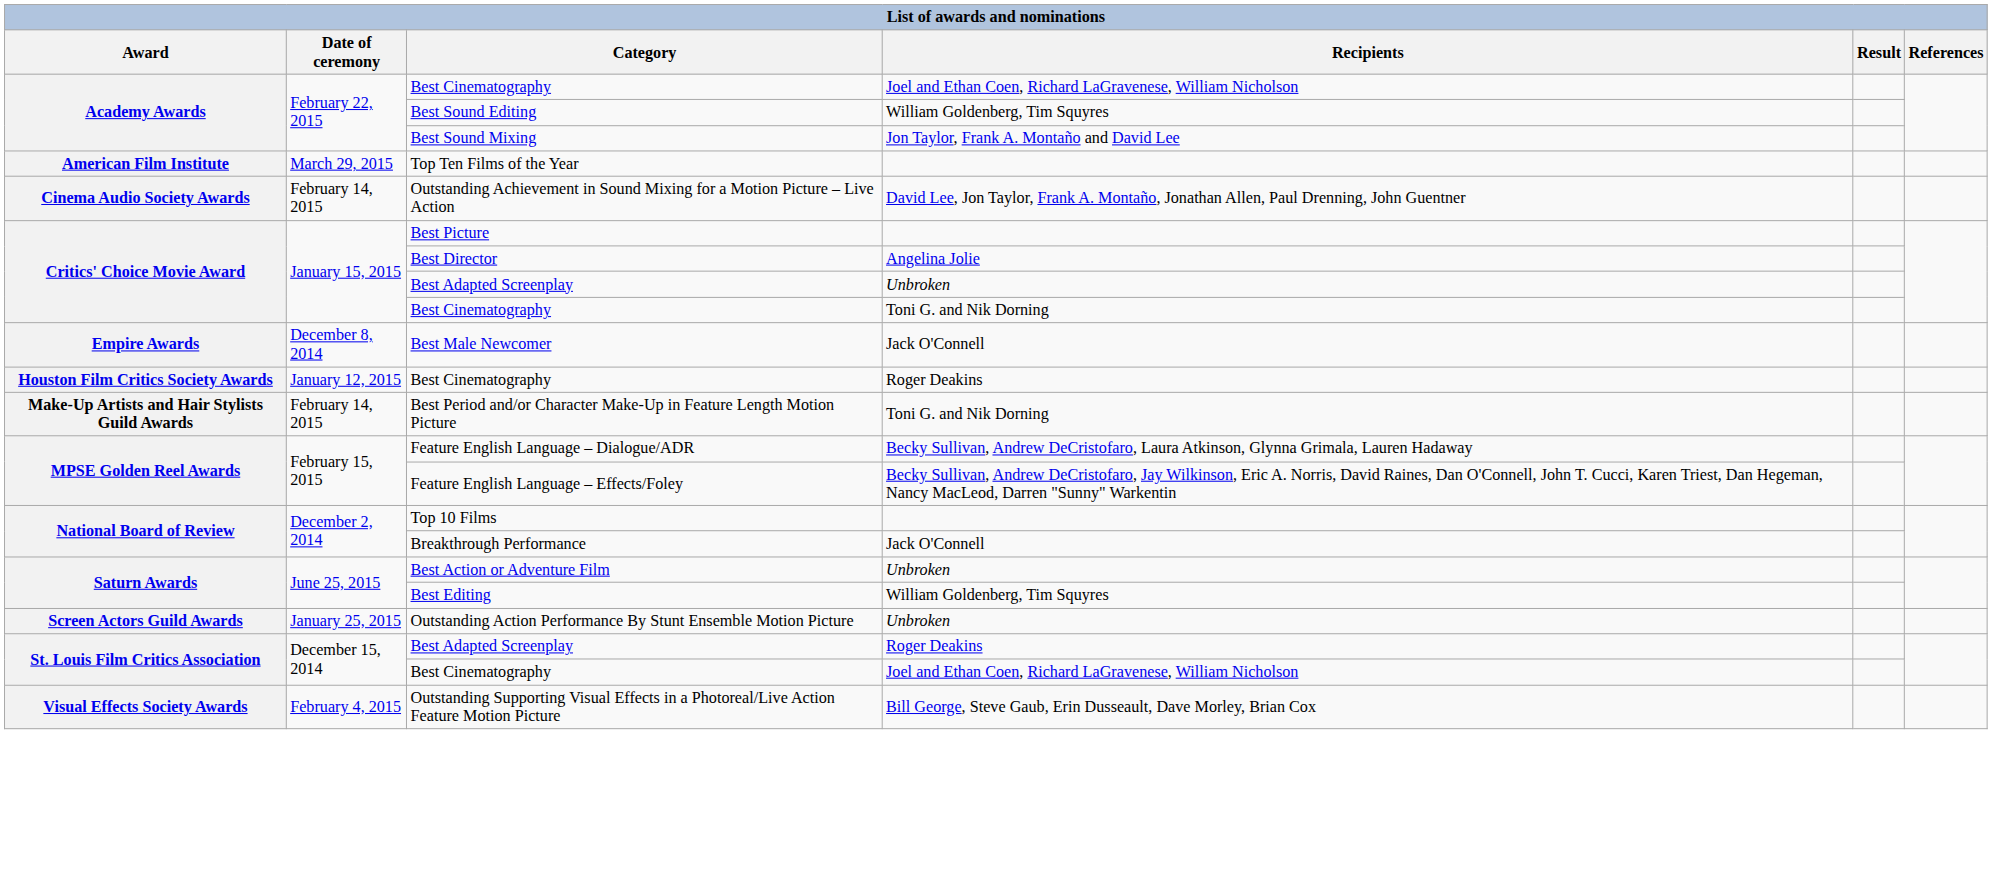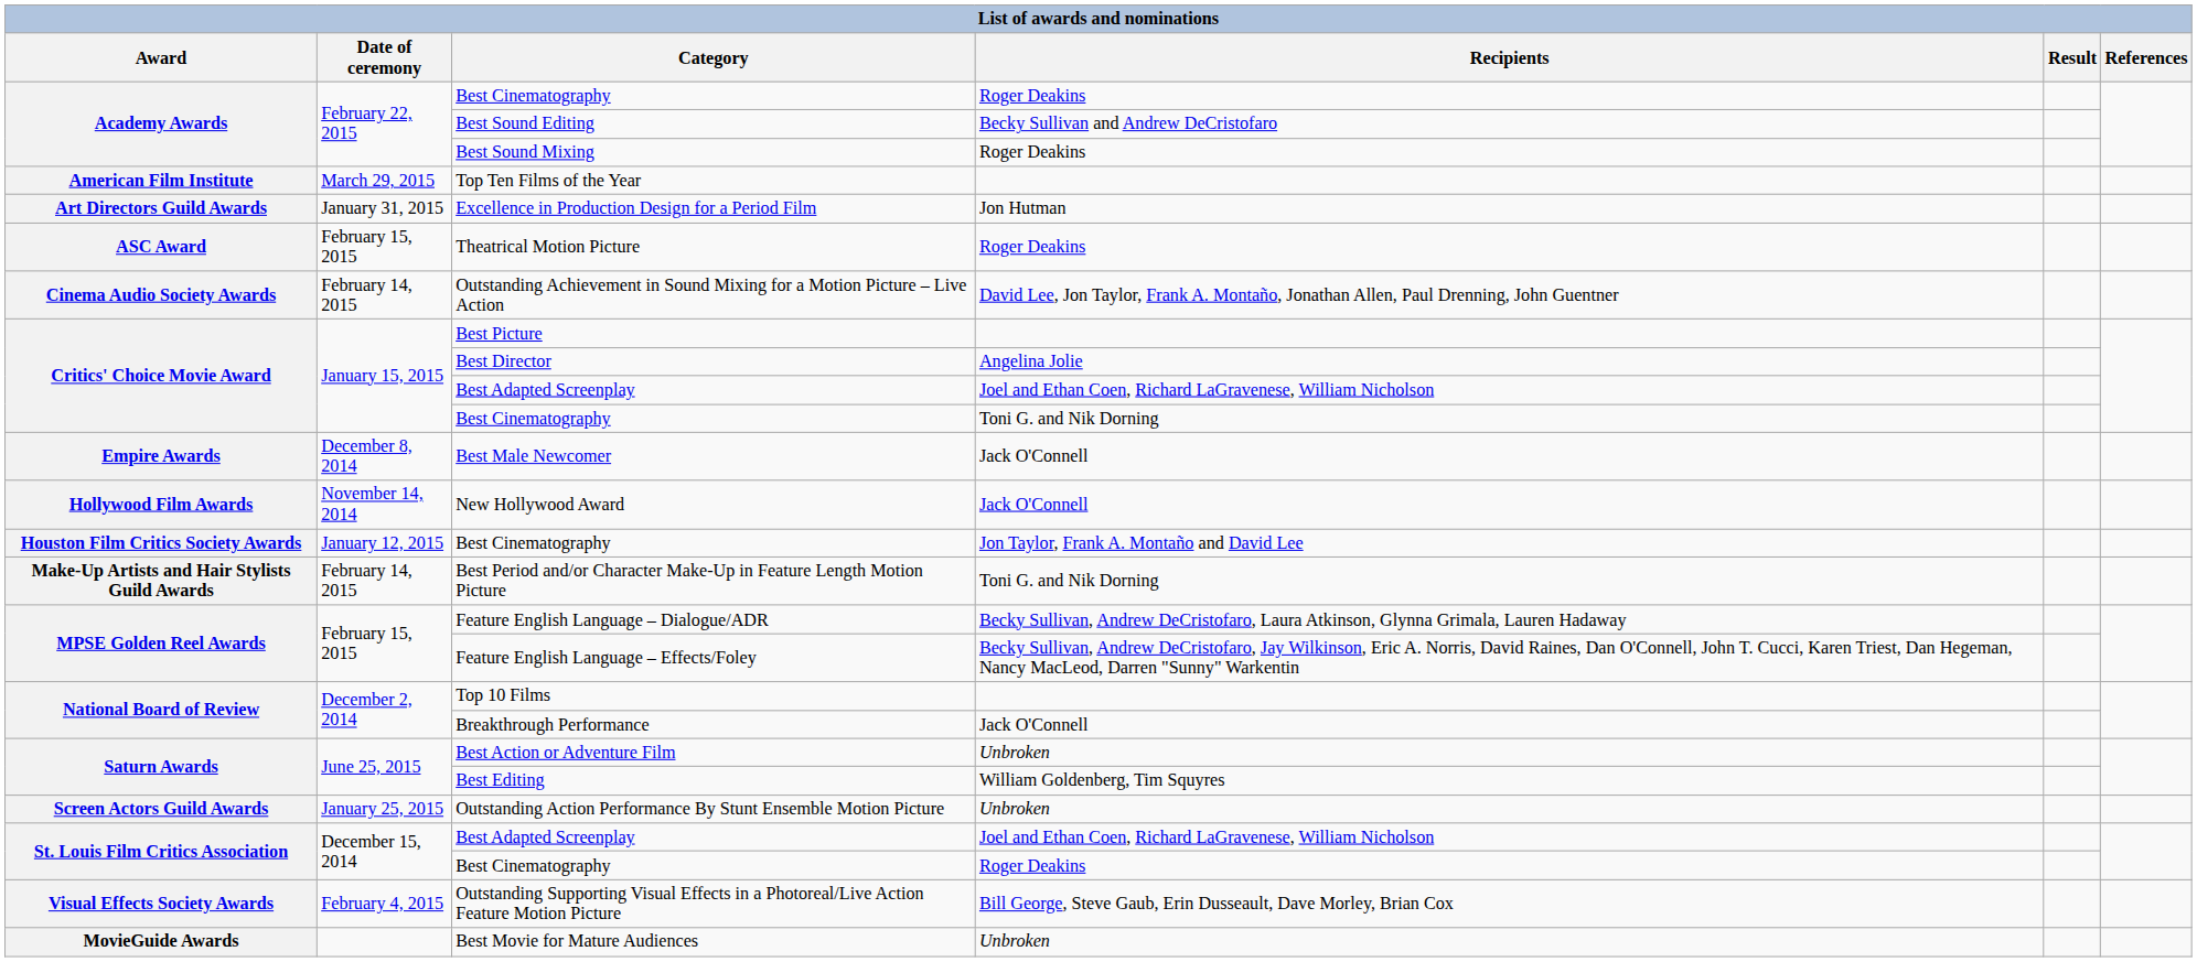 <table class="wikitable sortable" width="99%">
 <tr style="background:#ccc; text-align:center;">
 <th colspan="6" style="background: LightSteelBlue;">List of awards and nominations</th>
 </tr>
 <tr style="background:#ccc; text-align:center;">
 <th>Award</th>
 <th>Date of ceremony</th>
 <th>Category</th>
 <th>Recipients</th>
 <th>Result</th>
 <th class="unsortable">References</th>
 </tr>
 <tr>
 <th scope="row" rowspan="3"><a href='#'>Academy Awards</a></th>
 <td rowspan=3><a href='#'>February 22, 2015</a></td>
 <td><a href='#'>Best Cinematography</a></td>
-<td><a href='#'>Joel and Ethan Coen</a>, <a href='#'>Richard LaGravenese</a>, <a href='#'>William Nicholson</a></td>
+<td><a href='#'>Roger Deakins</a></td>
 <td></td>
 <td style="text-align:center;" rowspan=3></td>
 </tr>
 <tr>
 <td><a href='#'>Best Sound Editing</a></td>
-<td>William Goldenberg, Tim Squyres</td>
+<td><a href='#'>Becky Sullivan</a> and <a href='#'>Andrew DeCristofaro</a></td>
 <td></td>
 </tr>
 <tr>
 <td><a href='#'>Best Sound Mixing</a></td>
-<td><a href='#'>Jon Taylor</a>, <a href='#'>Frank A. Montaño</a> and <a href='#'>David Lee</a></td>
+<td>Roger Deakins</td>
 <td></td>
 </tr>
 <tr>
 <th scope="row"><a href='#'>American Film Institute</a></th>
 <td><a href='#'>March 29, 2015</a></td>
 <td>Top Ten Films of the Year</td>
 <td></td>
+<td></td>
+<td style="text-align:center;"></td>
+</tr>
+<tr>
+<th scope="row"><a href='#'>Art Directors Guild Awards</a></th>
+<td>January 31, 2015</td>
+<td><a href='#'>Excellence in Production Design for a Period Film</a></td>
+<td>Jon Hutman</td>
+<td></td>
+<td style="text-align:center;"></td>
+</tr>
+<tr>
+<th scope="row"><a href='#'>ASC Award</a></th>
+<td>February 15, 2015</td>
+<td>Theatrical Motion Picture</td>
+<td><a href='#'>Roger Deakins</a></td>
 <td></td>
 <td style="text-align:center;"></td>
 </tr>
 <tr>
 <th scope="row"><a href='#'>Cinema Audio Society Awards</a></th>
 <td>February 14, 2015</td>
 <td>Outstanding Achievement in Sound Mixing for a Motion Picture – Live Action</td>
 <td><a href='#'>David Lee</a>, Jon Taylor, <a href='#'>Frank A. Montaño</a>, Jonathan Allen, Paul Drenning, John Guentner</td>
 <td></td>
 <td style="text-align:center;"></td>
 </tr>
 <tr>
 <th !scope="row" rowspan="4"><a href='#'>Critics' Choice Movie Award</a></th>
 <td rowspan=4><a href='#'>January 15, 2015</a></td>
 <td><a href='#'>Best Picture</a></td>
 <td></td>
 <td></td>
 <td style="text-align:center;" rowspan=4></td>
 </tr>
 <tr>
 <td><a href='#'>Best Director</a></td>
 <td><a href='#'>Angelina Jolie</a></td>
 <td></td>
 </tr>
 <tr>
 <td><a href='#'>Best Adapted Screenplay</a></td>
-<td><em>Unbroken</em></td>
+<td><a href='#'>Joel and Ethan Coen</a>, <a href='#'>Richard LaGravenese</a>, <a href='#'>William Nicholson</a></td>
 <td></td>
 </tr>
 <tr>
 <td><a href='#'>Best Cinematography</a></td>
 <td>Toni G. and Nik Dorning</td>
 <td></td>
 </tr>
 <tr>
 <th scope="row"><a href='#'>Empire Awards</a></th>
 <td rowspan=1><a href='#'>December 8, 2014</a></td>
 <td><a href='#'>Best Male Newcomer</a></td>
 <td>Jack O'Connell</td>
 <td></td>
 <td style="text-align:center;"></td>
 </tr>
 <tr>
+<th scope="row"><a href='#'>Hollywood Film Awards</a></th>
+<td><a href='#'>November 14, 2014</a></td>
+<td>New Hollywood Award</td>
+<td><a href='#'>Jack O'Connell</a></td>
+<td></td>
+<td style="text-align:center;"></td>
+</tr>
+<tr>
 <th scope="row"><a href='#'>Houston Film Critics Society Awards</a></th>
 <td><a href='#'>January 12, 2015</a></td>
 <td>Best Cinematography</td>
-<td>Roger Deakins</td>
+<td><a href='#'>Jon Taylor</a>, <a href='#'>Frank A. Montaño</a> and <a href='#'>David Lee</a></td>
 <td></td>
 <td style="text-align:center;"></td>
 </tr>
 <tr>
 <th scope="row">Make-Up Artists and Hair Stylists Guild Awards</th>
 <td>February 14, 2015</td>
 <td>Best Period and/or Character   Make-Up in Feature Length Motion Picture</td>
 <td>Toni G. and Nik Dorning</td>
 <td></td>
 <td style="text-align:center;"></td>
 </tr>
 <tr>
 <th !scope="row" rowspan="2"><a href='#'>MPSE Golden Reel Awards</a></th>
 <td rowspan=2>February 15, 2015</td>
 <td>Feature English Language – Dialogue/ADR</td>
 <td><a href='#'>Becky Sullivan</a>, <a href='#'>Andrew DeCristofaro</a>, Laura Atkinson, Glynna Grimala, Lauren Hadaway</td>
 <td></td>
 <td style="text-align:center;" rowspan=2></td>
 </tr>
 <tr>
 <td>Feature English Language – Effects/Foley</td>
 <td><a href='#'>Becky Sullivan</a>, <a href='#'>Andrew DeCristofaro</a>, <a href='#'>Jay Wilkinson</a>, Eric A. Norris, David Raines, Dan O'Connell, John T. Cucci, Karen Triest, Dan Hegeman, Nancy MacLeod, Darren "Sunny" Warkentin</td>
 <td></td>
 </tr>
 <tr>
 <th !scope="row" rowspan="2"><a href='#'>National Board of Review</a></th>
 <td rowspan=2><a href='#'>December 2, 2014</a></td>
 <td>Top 10 Films</td>
 <td></td>
 <td></td>
 <td style="text-align:center;" rowspan=2></td>
 </tr>
 <tr>
 <td>Breakthrough Performance</td>
 <td>Jack O'Connell</td>
 <td></td>
 </tr>
 <tr>
 <th !scope="row" rowspan="2"><a href='#'>Saturn Awards</a></th>
 <td rowspan=2><a href='#'>June 25, 2015</a></td>
 <td><a href='#'>Best Action or Adventure Film</a></td>
 <td><em>Unbroken</em></td>
 <td></td>
 <td style="text-align:center;" rowspan=2></td>
 </tr>
 <tr>
 <td><a href='#'>Best Editing</a></td>
 <td>William Goldenberg, Tim Squyres</td>
 <td></td>
 </tr>
 <tr>
 <th><a href='#'>Screen Actors Guild Awards</a></th>
 <td><a href='#'>January 25, 2015</a></td>
 <td>Outstanding Action Performance By Stunt Ensemble Motion Picture</td>
 <td><em>Unbroken</em></td>
 <td></td>
 <td></td>
 </tr>
 <tr>
 <th !scope="row" rowspan="2"><a href='#'>St. Louis Film Critics Association</a></th>
 <td rowspan=2>December 15, 2014</td>
 <td><a href='#'>Best Adapted Screenplay</a></td>
-<td><a href='#'>Roger Deakins</a></td>
+<td><a href='#'>Joel and Ethan Coen</a>, <a href='#'>Richard LaGravenese</a>, <a href='#'>William Nicholson</a></td>
 <td></td>
 <td style="text-align:center;" rowspan=2></td>
 </tr>
 <tr>
 <td>Best Cinematography</td>
-<td><a href='#'>Joel and Ethan Coen</a>, <a href='#'>Richard LaGravenese</a>, <a href='#'>William Nicholson</a></td>
+<td><a href='#'>Roger Deakins</a></td>
 <td></td>
 </tr>
 <tr>
 <th !scope="row"><a href='#'>Visual Effects Society Awards</a></th>
 <td><a href='#'>February 4, 2015</a></td>
 <td>Outstanding Supporting Visual Effects in a Photoreal/Live Action Feature Motion Picture</td>
 <td><a href='#'>Bill George</a>, Steve Gaub, Erin Dusseault, Dave Morley, Brian Cox</td>
 <td></td>
 <td style="text-align:center;"></td>
 </tr>
+<tr>
+<th>MovieGuide Awards</th>
+<td></td>
+<td>Best Movie for Mature Audiences</td>
+<td><em>Unbroken</em></td>
+<td></td>
+<td></td>
+</tr>
 </table>
